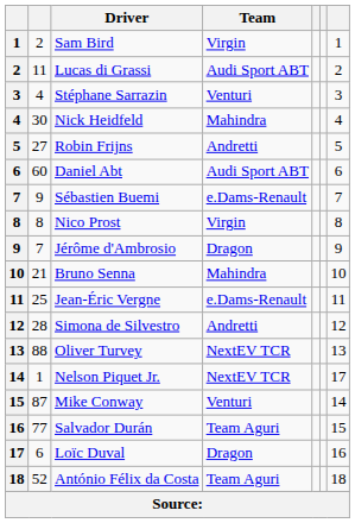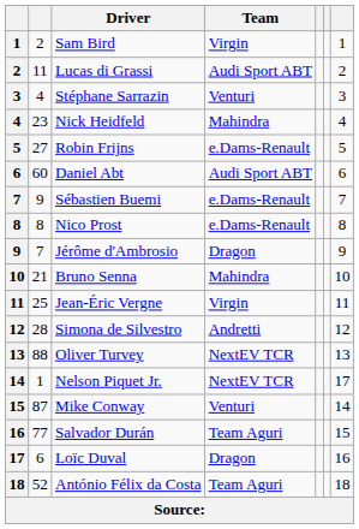 <table class="wikitable sortable" style="font-size: 85%">
 <tr>
 <th scope="col"></th>
 <th scope="col"></th>
 <th scope="col">Driver</th>
 <th scope="col">Team</th>
 <th scope="col"></th>
 <th scope="col"></th>
 <th scope="col"></th>
 </tr>
 <tr>
 <th scope="row">1</th>
 <td align="center">2</td>
 <td data-sort-value="BIR"> <a href='#'>Sam Bird</a></td>
 <td><a href='#'>Virgin</a></td>
 <td></td>
 <td></td>
 <td align="center">1</td>
 </tr>
 <tr>
 <th scope="row">2</th>
 <td align="center">11</td>
 <td data-sort-value="DIG"> <a href='#'>Lucas di Grassi</a></td>
 <td><a href='#'>Audi Sport ABT</a></td>
 <td></td>
 <td></td>
 <td align="center">2</td>
 </tr>
 <tr>
 <th scope="row">3</th>
 <td align="center">4</td>
 <td data-sort-value="SAR"> <a href='#'>Stéphane Sarrazin</a></td>
 <td><a href='#'>Venturi</a></td>
 <td></td>
 <td></td>
 <td align="center">3</td>
 </tr>
 <tr>
 <th scope="row">4</th>
-<td align="center">30</td>
+<td align="center">23</td>
 <td data-sort-value="HEI"> <a href='#'>Nick Heidfeld</a></td>
 <td><a href='#'>Mahindra</a></td>
 <td></td>
 <td></td>
 <td align="center">4</td>
 </tr>
 <tr>
 <th scope="row">5</th>
 <td align="center">27</td>
 <td data-sort-value="FRI"> <a href='#'>Robin Frijns</a></td>
-<td><a href='#'>Andretti</a></td>
+<td><a href='#'>e.Dams-Renault</a></td>
 <td></td>
 <td></td>
 <td align="center">5</td>
 </tr>
 <tr>
 <th scope="row">6</th>
 <td align="center">60</td>
 <td data-sort-value="ABT"> <a href='#'>Daniel Abt</a></td>
 <td><a href='#'>Audi Sport ABT</a></td>
 <td></td>
 <td></td>
 <td align="center">6</td>
 </tr>
 <tr>
 <th scope="row">7</th>
 <td align="center">9</td>
 <td data-sort-value="BUE"> <a href='#'>Sébastien Buemi</a></td>
 <td><a href='#'>e.Dams-Renault</a></td>
 <td></td>
 <td></td>
 <td align="center">7</td>
 </tr>
 <tr>
 <th scope="row">8</th>
 <td align="center">8</td>
 <td data-sort-value="PRO"> <a href='#'>Nico Prost</a></td>
-<td><a href='#'>Virgin</a></td>
+<td><a href='#'>e.Dams-Renault</a></td>
 <td></td>
 <td></td>
 <td align="center">8</td>
 </tr>
 <tr>
 <th scope="row">9</th>
 <td align="center">7</td>
 <td data-sort-value="DAM"> <a href='#'>Jérôme d'Ambrosio</a></td>
 <td><a href='#'>Dragon</a></td>
 <td></td>
 <td></td>
 <td align="center">9</td>
 </tr>
 <tr>
 <th scope="row">10</th>
 <td align="center">21</td>
 <td data-sort-value="SEN"> <a href='#'>Bruno Senna</a></td>
 <td><a href='#'>Mahindra</a></td>
 <td></td>
 <td></td>
 <td align="center">10</td>
 </tr>
 <tr>
 <th scope="row">11</th>
 <td align="center">25</td>
 <td data-sort-value="VER"> <a href='#'>Jean-Éric Vergne</a></td>
-<td><a href='#'>e.Dams-Renault</a></td>
+<td><a href='#'>Virgin</a></td>
 <td></td>
 <td></td>
 <td align="center">11</td>
 </tr>
 <tr>
 <th scope="row">12</th>
 <td align="center">28</td>
 <td data-sort-value="DES"> <a href='#'>Simona de Silvestro</a></td>
 <td><a href='#'>Andretti</a></td>
 <td></td>
 <td></td>
 <td align="center">12</td>
 </tr>
 <tr>
 <th scope="row">13</th>
 <td align="center">88</td>
 <td data-sort-value="TUR"> <a href='#'>Oliver Turvey</a></td>
 <td><a href='#'>NextEV TCR</a></td>
 <td></td>
 <td></td>
 <td align="center">13</td>
 </tr>
 <tr>
 <th scope="row">14</th>
 <td align="center">1</td>
 <td data-sort-value="PIQ"> <a href='#'>Nelson Piquet Jr.</a></td>
 <td><a href='#'>NextEV TCR</a></td>
 <td></td>
 <td></td>
 <td align="center">17</td>
 </tr>
 <tr>
 <th scope="row">15</th>
 <td align="center">87</td>
 <td data-sort-value="CON"> <a href='#'>Mike Conway</a></td>
 <td><a href='#'>Venturi</a></td>
 <td></td>
 <td></td>
 <td align="center">14</td>
 </tr>
 <tr>
 <th scope="row">16</th>
 <td align="center">77</td>
 <td data-sort-value="DUR"> <a href='#'>Salvador Durán</a></td>
 <td><a href='#'>Team Aguri</a></td>
 <td></td>
 <td></td>
 <td align="center">15</td>
 </tr>
 <tr>
 <th scope="row">17</th>
 <td align="center">6</td>
 <td data-sort-value="DUV"> <a href='#'>Loïc Duval</a></td>
 <td><a href='#'>Dragon</a></td>
 <td></td>
 <td></td>
 <td align="center">16</td>
 </tr>
 <tr>
 <th scope="row">18</th>
 <td align="center">52</td>
 <td data-sort-value="FDC"> <a href='#'>António Félix da Costa</a></td>
 <td><a href='#'>Team Aguri</a></td>
 <td></td>
 <td></td>
 <td align="center">18</td>
 </tr>
 <tr>
 <th colspan="7">Source:</th>
 </tr>
 </table>
